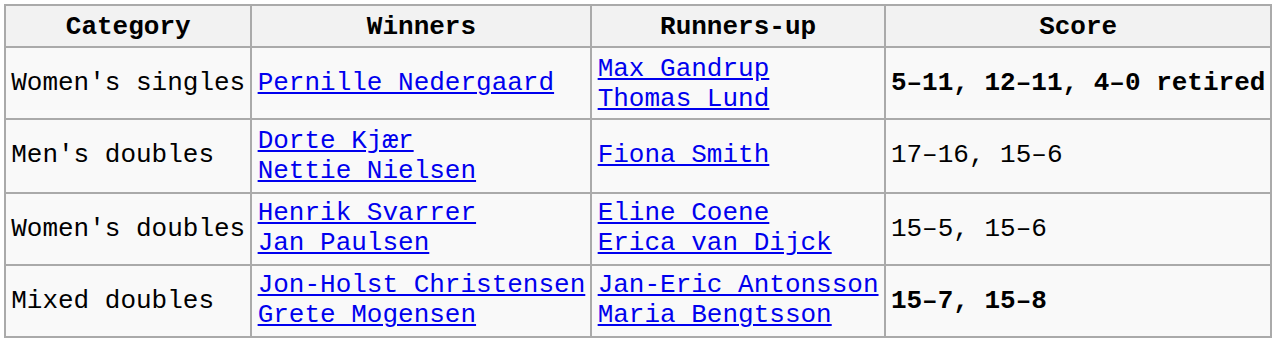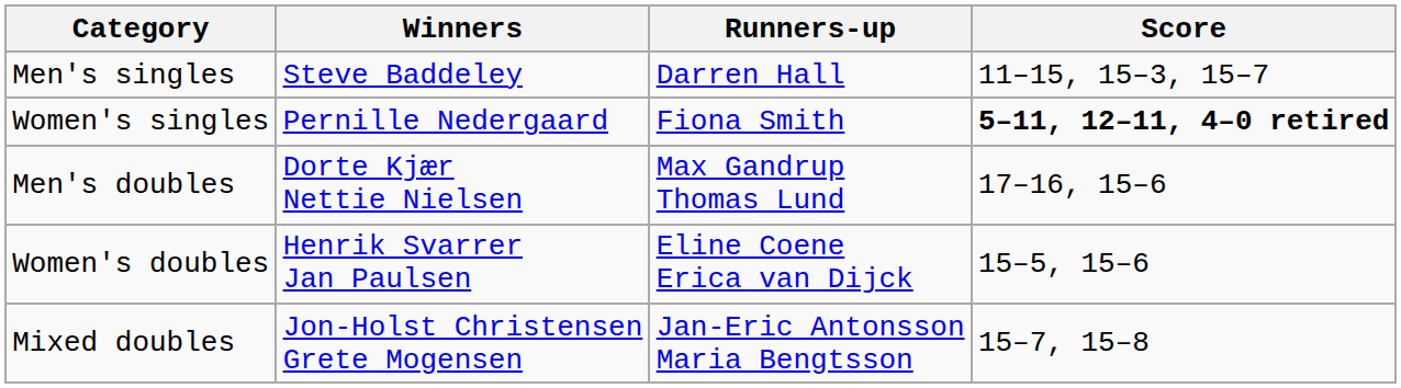 <table class="wikitable">
 <tr>
 <th>Category</th>
 <th>Winners</th>
 <th>Runners-up</th>
 <th>Score</th>
 </tr>
 <tr>
+<td>Men's singles</td>
+<td> <a href='#'>Steve Baddeley</a></td>
+<td> <a href='#'>Darren Hall</a></td>
+<td>11–15, 15–3, 15–7</td>
+</tr>
+<tr>
 <td>Women's singles</td>
 <td> <a href='#'>Pernille Nedergaard</a></td>
-<td> <a href='#'>Max Gandrup</a><br> <a href='#'>Thomas Lund</a></td>
+<td> <a href='#'>Fiona Smith</a></td>
 <td><strong>5–11, 12–11, 4–0 retired</strong></td>
 </tr>
 <tr>
 <td>Men's doubles</td>
 <td> <a href='#'>Dorte Kjær</a><br> <a href='#'>Nettie Nielsen</a></td>
-<td> <a href='#'>Fiona Smith</a></td>
+<td> <a href='#'>Max Gandrup</a><br> <a href='#'>Thomas Lund</a></td>
 <td>17–16, 15–6</td>
 </tr>
 <tr>
 <td>Women's doubles</td>
 <td> <a href='#'>Henrik Svarrer</a><br> <a href='#'>Jan Paulsen</a></td>
 <td> <a href='#'>Eline Coene</a><br> <a href='#'>Erica van Dijck</a></td>
 <td>15–5, 15–6</td>
 </tr>
 <tr>
 <td>Mixed doubles</td>
 <td> <a href='#'>Jon-Holst Christensen</a><br> <a href='#'>Grete Mogensen</a></td>
 <td> <a href='#'>Jan-Eric Antonsson</a><br> <a href='#'>Maria Bengtsson</a></td>
-<td><strong>15–7, 15–8</strong></td>
+<td>15–7, 15–8</td>
 </tr>
 </table>
